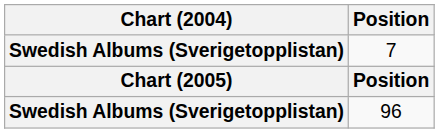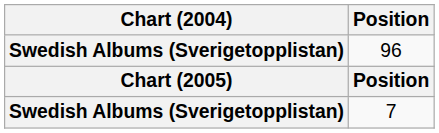 <table class="wikitable plainrowheaders" style="text-align:center">
 <tr>
 <th scope="col">Chart (2004)</th>
 <th scope="col">Position</th>
 </tr>
 <tr>
 <th scope="row">Swedish Albums (Sverigetopplistan)</th>
-<td>7</td>
+<td>96</td>
 </tr>
 <tr>
 <th scope="col">Chart (2005)</th>
 <th scope="col">Position</th>
 </tr>
 <tr>
 <th scope="row">Swedish Albums (Sverigetopplistan)</th>
-<td>96</td>
+<td>7</td>
 </tr>
 </table>
